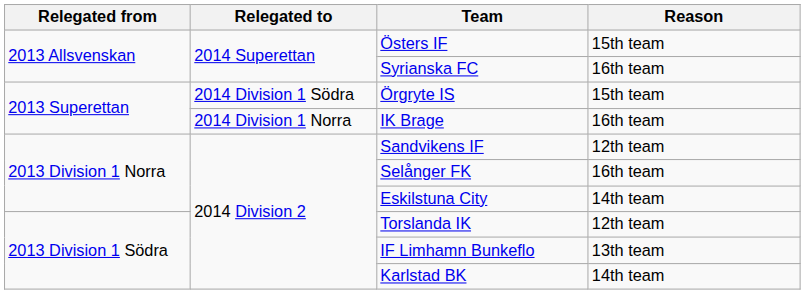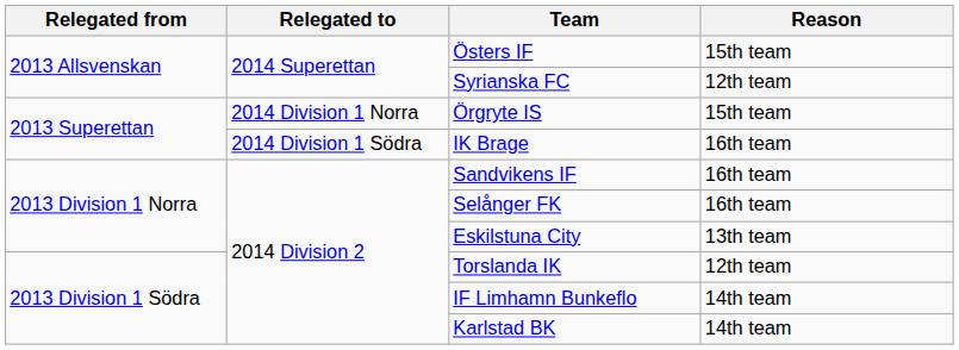 <table class="wikitable" style="text-align: left;">
 <tr>
 <th style="width: 175px;">Relegated from</th>
 <th style="width: 175px;">Relegated to</th>
 <th style="width: 200px;">Team</th>
 <th style="width: 200px;">Reason</th>
 </tr>
 <tr>
 <td rowspan="2"><a href='#'>2013 Allsvenskan</a></td>
 <td rowspan="2"><a href='#'>2014 Superettan</a></td>
 <td><a href='#'>Östers IF</a></td>
 <td>15th team</td>
 </tr>
 <tr>
 <td><a href='#'>Syrianska FC</a></td>
-<td>16th team</td>
+<td>12th team</td>
 </tr>
 <tr>
 <td rowspan="2"><a href='#'>2013 Superettan</a></td>
-<td><a href='#'>2014 Division 1</a> Södra</td>
+<td><a href='#'>2014 Division 1</a> Norra</td>
 <td><a href='#'>Örgryte IS</a></td>
 <td>15th team</td>
 </tr>
 <tr>
-<td><a href='#'>2014 Division 1</a> Norra</td>
+<td><a href='#'>2014 Division 1</a> Södra</td>
 <td><a href='#'>IK Brage</a></td>
 <td>16th team</td>
 </tr>
 <tr>
 <td rowspan="3"><a href='#'>2013 Division 1</a> Norra</td>
 <td rowspan="6">2014 <a href='#'>Division 2</a></td>
 <td><a href='#'>Sandvikens IF</a></td>
-<td>12th team</td>
+<td>16th team</td>
 </tr>
 <tr>
 <td><a href='#'>Selånger FK</a></td>
 <td>16th team</td>
 </tr>
 <tr>
 <td><a href='#'>Eskilstuna City</a></td>
-<td>14th team</td>
+<td>13th team</td>
 </tr>
 <tr>
 <td rowspan="3"><a href='#'>2013 Division 1</a> Södra</td>
 <td><a href='#'>Torslanda IK</a></td>
 <td>12th team</td>
 </tr>
 <tr>
 <td><a href='#'>IF Limhamn Bunkeflo</a></td>
-<td>13th team</td>
+<td>14th team</td>
 </tr>
 <tr>
 <td><a href='#'>Karlstad BK</a></td>
 <td>14th team</td>
 </tr>
 </table>
